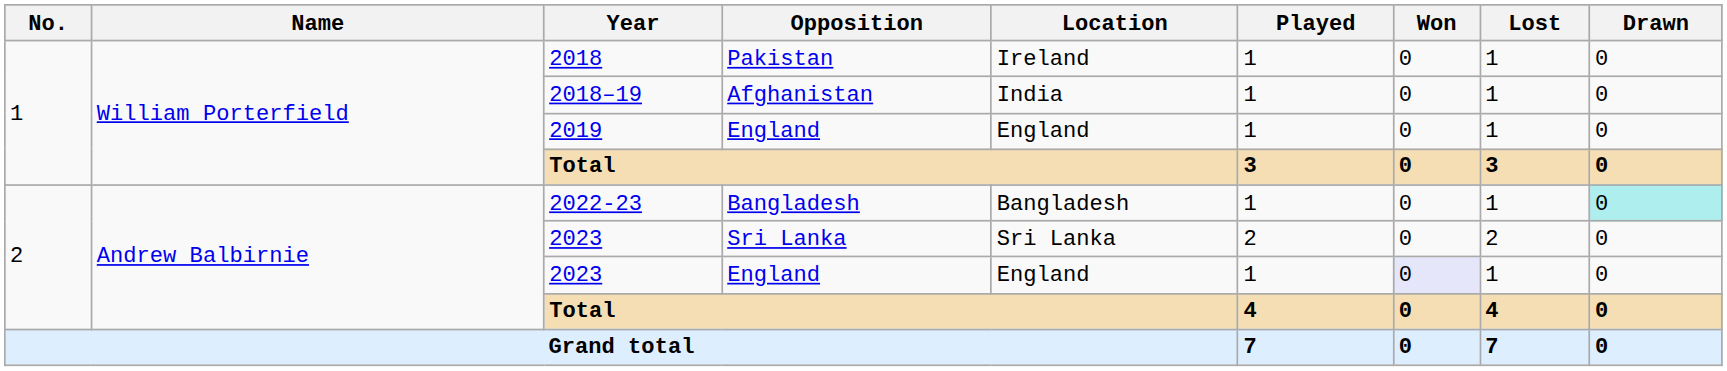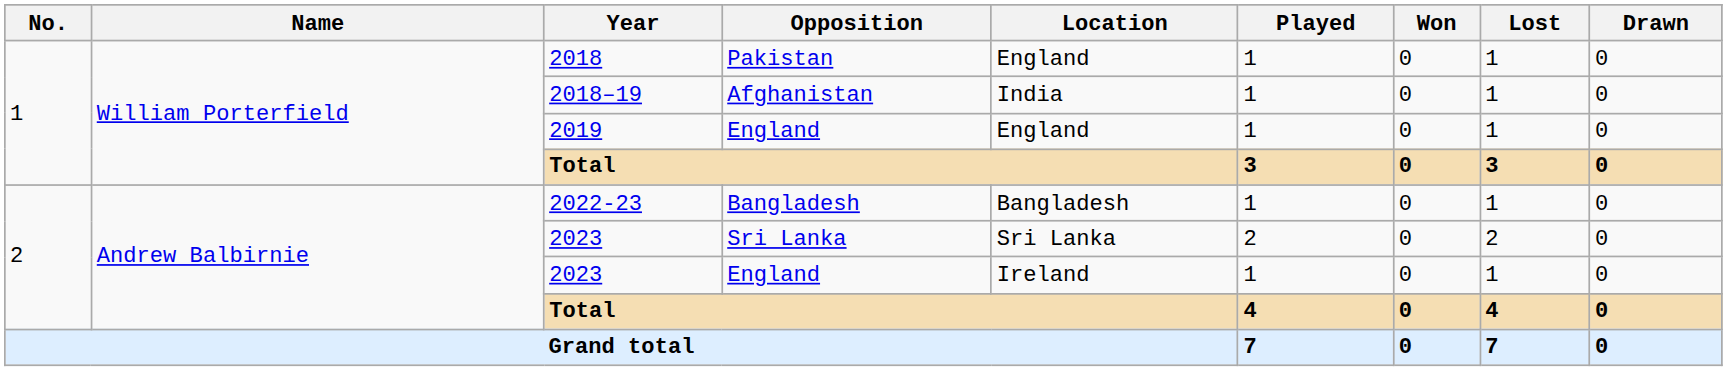 <table class="wikitable" style="width:80%;">
 <tr style="background:#efefef;">
 <th>No.</th>
 <th>Name</th>
 <th>Year</th>
 <th>Opposition</th>
 <th>Location</th>
 <th>Played</th>
 <th>Won</th>
 <th>Lost</th>
 <th>Drawn</th>
 </tr>
 <tr>
 <td rowspan=4>1</td>
 <td rowspan=4><a href='#'>William Porterfield</a></td>
 <td><a href='#'>2018</a></td>
 <td><a href='#'>Pakistan</a></td>
-<td>Ireland</td>
+<td>England</td>
 <td>1</td>
 <td>0</td>
 <td>1</td>
 <td>0</td>
 </tr>
 <tr>
 <td><a href='#'>2018–19</a></td>
 <td><a href='#'>Afghanistan</a></td>
 <td>India</td>
 <td>1</td>
 <td>0</td>
 <td>1</td>
 <td>0</td>
 </tr>
 <tr>
 <td><a href='#'>2019</a></td>
 <td><a href='#'>England</a></td>
 <td>England</td>
 <td>1</td>
 <td>0</td>
 <td>1</td>
 <td>0</td>
 </tr>
 <tr bgcolor="#F5DEB3">
 <td colspan=3><strong>Total</strong></td>
 <td><strong>3</strong></td>
 <td><strong>0</strong></td>
 <td><strong>3</strong></td>
 <td><strong>0</strong></td>
 </tr>
 <tr>
 <td rowspan="4">2</td>
 <td rowspan="4"><a href='#'>Andrew Balbirnie</a></td>
 <td><a href='#'>2022-23</a></td>
 <td><a href='#'>Bangladesh</a></td>
 <td>Bangladesh</td>
 <td>1</td>
 <td>0</td>
 <td>1</td>
-<td style="background: paleturquoise;">0</td>
+<td>0</td>
 </tr>
 <tr>
 <td><a href='#'>2023</a></td>
 <td><a href='#'>Sri Lanka</a></td>
 <td>Sri Lanka</td>
 <td>2</td>
 <td>0</td>
 <td>2</td>
 <td>0</td>
 </tr>
 <tr>
 <td><a href='#'>2023</a></td>
 <td><a href='#'>England</a></td>
-<td>England</td>
+<td>Ireland</td>
 <td>1</td>
-<td style="background: lavender;">0</td>
+<td>0</td>
 <td>1</td>
 <td>0</td>
 </tr>
 <tr bgcolor="#F5DEB3">
 <td colspan="3"><strong>Total</strong></td>
 <td><strong>4</strong></td>
 <td><strong>0</strong></td>
 <td><strong>4</strong></td>
 <td><strong>0</strong></td>
 </tr>
 <tr style="background:#def;">
 <td colspan="5" style="text-align:center;"><strong>Grand total</strong></td>
 <td><strong>7</strong></td>
 <td><strong>0</strong></td>
 <td><strong>7</strong></td>
 <td><strong>0</strong></td>
 </tr>
 </table>
